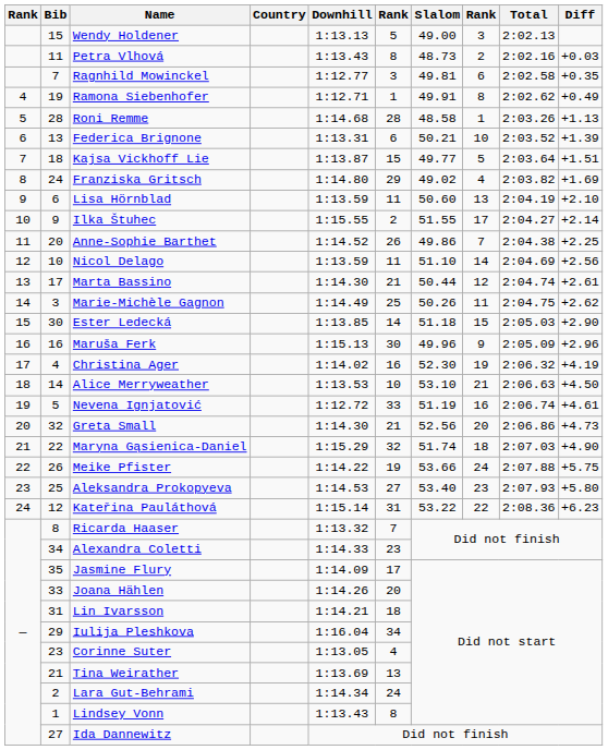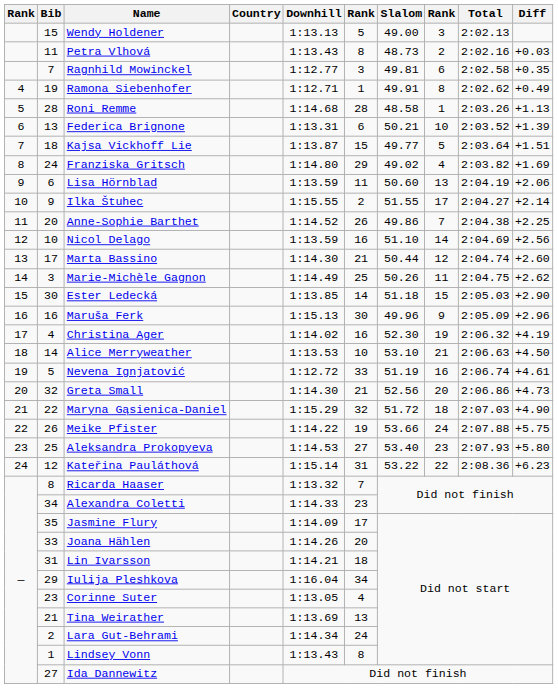 <table class="wikitable sortable" style="text-align:center">
 <tr>
 <th>Rank</th>
 <th>Bib</th>
 <th>Name</th>
 <th>Country</th>
 <th>Downhill</th>
 <th>Rank</th>
 <th>Slalom</th>
 <th>Rank</th>
 <th>Total</th>
 <th>Diff</th>
 </tr>
 <tr>
 <td></td>
 <td>15</td>
 <td align=left><a href='#'>Wendy Holdener</a></td>
 <td align=left></td>
 <td>1:13.13</td>
 <td>5</td>
 <td>49.00</td>
 <td>3</td>
 <td>2:02.13</td>
 <td></td>
 </tr>
 <tr>
 <td></td>
 <td>11</td>
 <td align=left><a href='#'>Petra Vlhová</a></td>
 <td align=left></td>
 <td>1:13.43</td>
 <td>8</td>
 <td>48.73</td>
 <td>2</td>
 <td>2:02.16</td>
 <td>+0.03</td>
 </tr>
 <tr>
 <td></td>
 <td>7</td>
 <td align=left><a href='#'>Ragnhild Mowinckel</a></td>
 <td align=left></td>
 <td>1:12.77</td>
 <td>3</td>
 <td>49.81</td>
 <td>6</td>
 <td>2:02.58</td>
 <td>+0.35</td>
 </tr>
 <tr>
 <td>4</td>
 <td>19</td>
 <td align=left><a href='#'>Ramona Siebenhofer</a></td>
 <td align=left></td>
 <td>1:12.71</td>
 <td>1</td>
 <td>49.91</td>
 <td>8</td>
 <td>2:02.62</td>
 <td>+0.49</td>
 </tr>
 <tr>
 <td>5</td>
 <td>28</td>
 <td align=left><a href='#'>Roni Remme</a></td>
 <td align=left></td>
 <td>1:14.68</td>
 <td>28</td>
 <td>48.58</td>
 <td>1</td>
 <td>2:03.26</td>
 <td>+1.13</td>
 </tr>
 <tr>
 <td>6</td>
 <td>13</td>
 <td align=left><a href='#'>Federica Brignone</a></td>
 <td align=left></td>
 <td>1:13.31</td>
 <td>6</td>
 <td>50.21</td>
 <td>10</td>
 <td>2:03.52</td>
 <td>+1.39</td>
 </tr>
 <tr>
 <td>7</td>
 <td>18</td>
 <td align=left><a href='#'>Kajsa Vickhoff Lie</a></td>
 <td align=left></td>
 <td>1:13.87</td>
 <td>15</td>
 <td>49.77</td>
 <td>5</td>
 <td>2:03.64</td>
 <td>+1.51</td>
 </tr>
 <tr>
 <td>8</td>
 <td>24</td>
 <td align=left><a href='#'>Franziska Gritsch</a></td>
 <td align=left></td>
 <td>1:14.80</td>
 <td>29</td>
 <td>49.02</td>
 <td>4</td>
 <td>2:03.82</td>
 <td>+1.69</td>
 </tr>
 <tr>
 <td>9</td>
 <td>6</td>
 <td align=left><a href='#'>Lisa Hörnblad</a></td>
 <td align=left></td>
 <td>1:13.59</td>
 <td>11</td>
 <td>50.60</td>
 <td>13</td>
 <td>2:04.19</td>
-<td>+2.10</td>
+<td>+2.06</td>
 </tr>
 <tr>
 <td>10</td>
 <td>9</td>
 <td align=left><a href='#'>Ilka Štuhec</a></td>
 <td align=left></td>
 <td>1:15.55</td>
 <td>2</td>
 <td>51.55</td>
 <td>17</td>
 <td>2:04.27</td>
 <td>+2.14</td>
 </tr>
 <tr>
 <td>11</td>
 <td>20</td>
 <td align=left><a href='#'>Anne-Sophie Barthet</a></td>
 <td align=left></td>
 <td>1:14.52</td>
 <td>26</td>
 <td>49.86</td>
 <td>7</td>
 <td>2:04.38</td>
 <td>+2.25</td>
 </tr>
 <tr>
 <td>12</td>
 <td>10</td>
 <td align=left><a href='#'>Nicol Delago</a></td>
 <td align=left></td>
 <td>1:13.59</td>
-<td>11</td>
+<td>16</td>
 <td>51.10</td>
 <td>14</td>
 <td>2:04.69</td>
 <td>+2.56</td>
 </tr>
 <tr>
 <td>13</td>
 <td>17</td>
 <td align=left><a href='#'>Marta Bassino</a></td>
 <td align=left></td>
 <td>1:14.30</td>
 <td>21</td>
 <td>50.44</td>
 <td>12</td>
 <td>2:04.74</td>
-<td>+2.61</td>
+<td>+2.60</td>
 </tr>
 <tr>
 <td>14</td>
 <td>3</td>
 <td align=left><a href='#'>Marie-Michèle Gagnon</a></td>
 <td align=left></td>
 <td>1:14.49</td>
 <td>25</td>
 <td>50.26</td>
 <td>11</td>
 <td>2:04.75</td>
 <td>+2.62</td>
 </tr>
 <tr>
 <td>15</td>
 <td>30</td>
 <td align=left><a href='#'>Ester Ledecká</a></td>
 <td align=left></td>
 <td>1:13.85</td>
 <td>14</td>
 <td>51.18</td>
 <td>15</td>
 <td>2:05.03</td>
 <td>+2.90</td>
 </tr>
 <tr>
 <td>16</td>
 <td>16</td>
 <td align=left><a href='#'>Maruša Ferk</a></td>
 <td align=left></td>
 <td>1:15.13</td>
 <td>30</td>
 <td>49.96</td>
 <td>9</td>
 <td>2:05.09</td>
 <td>+2.96</td>
 </tr>
 <tr>
 <td>17</td>
 <td>4</td>
 <td align=left><a href='#'>Christina Ager</a></td>
 <td align=left></td>
 <td>1:14.02</td>
 <td>16</td>
 <td>52.30</td>
 <td>19</td>
 <td>2:06.32</td>
 <td>+4.19</td>
 </tr>
 <tr>
 <td>18</td>
 <td>14</td>
 <td align=left><a href='#'>Alice Merryweather</a></td>
 <td align=left></td>
 <td>1:13.53</td>
 <td>10</td>
 <td>53.10</td>
 <td>21</td>
 <td>2:06.63</td>
 <td>+4.50</td>
 </tr>
 <tr>
 <td>19</td>
 <td>5</td>
 <td align=left><a href='#'>Nevena Ignjatović</a></td>
 <td align=left></td>
 <td>1:12.72</td>
 <td>33</td>
 <td>51.19</td>
 <td>16</td>
 <td>2:06.74</td>
 <td>+4.61</td>
 </tr>
 <tr>
 <td>20</td>
 <td>32</td>
 <td align=left><a href='#'>Greta Small</a></td>
 <td align=left></td>
 <td>1:14.30</td>
 <td>21</td>
 <td>52.56</td>
 <td>20</td>
 <td>2:06.86</td>
 <td>+4.73</td>
 </tr>
 <tr>
 <td>21</td>
 <td>22</td>
 <td align=left><a href='#'>Maryna Gąsienica-Daniel</a></td>
 <td align=left></td>
 <td>1:15.29</td>
 <td>32</td>
-<td>51.74</td>
+<td>51.72</td>
 <td>18</td>
 <td>2:07.03</td>
 <td>+4.90</td>
 </tr>
 <tr>
 <td>22</td>
 <td>26</td>
 <td align=left><a href='#'>Meike Pfister</a></td>
 <td align=left></td>
 <td>1:14.22</td>
 <td>19</td>
 <td>53.66</td>
 <td>24</td>
 <td>2:07.88</td>
 <td>+5.75</td>
 </tr>
 <tr>
 <td>23</td>
 <td>25</td>
 <td align=left><a href='#'>Aleksandra Prokopyeva</a></td>
 <td align=left></td>
 <td>1:14.53</td>
 <td>27</td>
 <td>53.40</td>
 <td>23</td>
 <td>2:07.93</td>
 <td>+5.80</td>
 </tr>
 <tr>
 <td>24</td>
 <td>12</td>
 <td align=left><a href='#'>Kateřina Pauláthová</a></td>
 <td align=left></td>
 <td>1:15.14</td>
 <td>31</td>
 <td>53.22</td>
 <td>22</td>
 <td>2:08.36</td>
 <td>+6.23</td>
 </tr>
 <tr>
 <td rowspan=11>—</td>
 <td>8</td>
 <td align=left><a href='#'>Ricarda Haaser</a></td>
 <td align=left></td>
 <td>1:13.32</td>
 <td>7</td>
 <td rowspan=2 colspan=4>Did not finish</td>
 </tr>
 <tr>
 <td>34</td>
 <td align=left><a href='#'>Alexandra Coletti</a></td>
 <td align=left></td>
 <td>1:14.33</td>
 <td>23</td>
 </tr>
 <tr>
 <td>35</td>
 <td align=left><a href='#'>Jasmine Flury</a></td>
 <td align=left></td>
 <td>1:14.09</td>
 <td>17</td>
 <td rowspan=8 colspan=4>Did not start</td>
 </tr>
 <tr>
 <td>33</td>
 <td align=left><a href='#'>Joana Hählen</a></td>
 <td align=left></td>
 <td>1:14.26</td>
 <td>20</td>
 </tr>
 <tr>
 <td>31</td>
 <td align=left><a href='#'>Lin Ivarsson</a></td>
 <td align=left></td>
 <td>1:14.21</td>
 <td>18</td>
 </tr>
 <tr>
 <td>29</td>
 <td align=left><a href='#'>Iulija Pleshkova</a></td>
 <td align=left></td>
 <td>1:16.04</td>
 <td>34</td>
 </tr>
 <tr>
 <td>23</td>
 <td align=left><a href='#'>Corinne Suter</a></td>
 <td align=left></td>
 <td>1:13.05</td>
 <td>4</td>
 </tr>
 <tr>
 <td>21</td>
 <td align=left><a href='#'>Tina Weirather</a></td>
 <td align=left></td>
 <td>1:13.69</td>
 <td>13</td>
 </tr>
 <tr>
 <td>2</td>
 <td align=left><a href='#'>Lara Gut-Behrami</a></td>
 <td align=left></td>
 <td>1:14.34</td>
 <td>24</td>
 </tr>
 <tr>
 <td>1</td>
 <td align=left><a href='#'>Lindsey Vonn</a></td>
 <td align=left></td>
 <td>1:13.43</td>
 <td>8</td>
 </tr>
 <tr>
 <td>27</td>
 <td align=left><a href='#'>Ida Dannewitz</a></td>
 <td align=left></td>
 <td colspan=6>Did not finish</td>
 </tr>
 </table>
